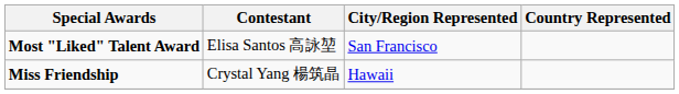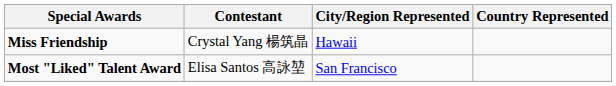 <table class="wikitable sortable" style="font-size:95%;">
 <tr>
 <th>Special Awards</th>
 <th>Contestant</th>
 <th>City/Region Represented</th>
 <th>Country Represented</th>
 </tr>
 <tr>
+<td><strong>Miss Friendship</strong></td>
+<td>Crystal Yang 楊筑晶</td>
+<td><a href='#'>Hawaii</a></td>
+<td></td>
+</tr>
+<tr>
 <td><strong>Most "Liked" Talent Award</strong></td>
 <td>Elisa Santos 高詠堃</td>
 <td><a href='#'>San Francisco</a></td>
 <td></td>
 </tr>
 <tr>
-<td><strong>Miss Friendship</strong></td>
-<td>Crystal Yang 楊筑晶</td>
-<td><a href='#'>Hawaii</a></td>
-<td></td>
-</tr>
-<tr>
 </tr>
 </table>
